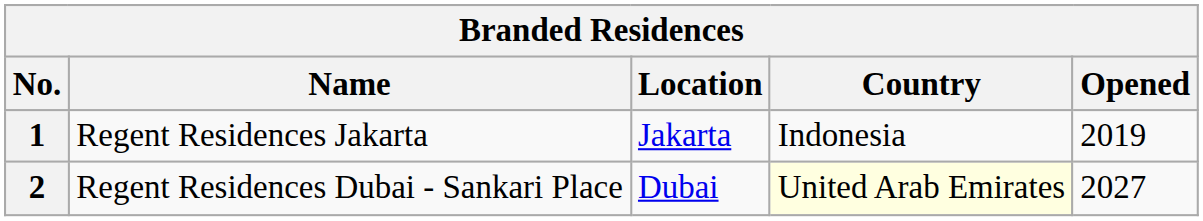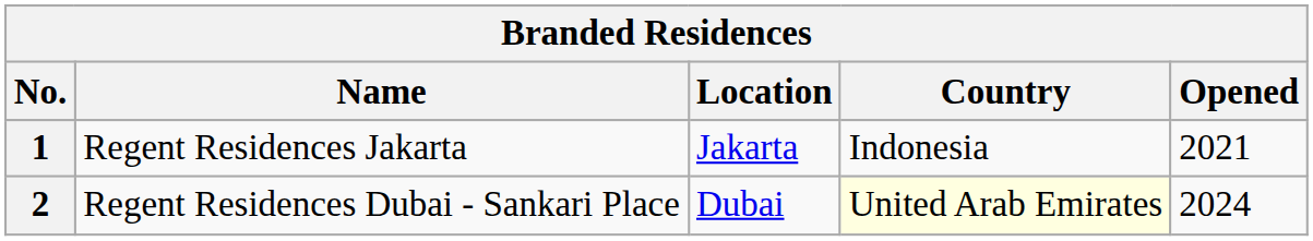 <table class="wikitable sortable">
 <tr>
 <th colspan="6">Branded Residences</th>
 </tr>
 <tr>
 <th>No.</th>
 <th>Name</th>
 <th>Location</th>
 <th>Country</th>
 <th>Opened</th>
 </tr>
 <tr>
 <th>1</th>
 <td>Regent Residences Jakarta</td>
 <td><a href='#'>Jakarta</a></td>
 <td>Indonesia</td>
-<td>2019</td>
+<td>2021</td>
 </tr>
 <tr>
 <th>2</th>
 <td>Regent Residences Dubai - Sankari Place</td>
 <td><a href='#'>Dubai</a></td>
 <td style="background: lightyellow;">United Arab Emirates</td>
-<td>2027</td>
+<td>2024</td>
 </tr>
 </table>
